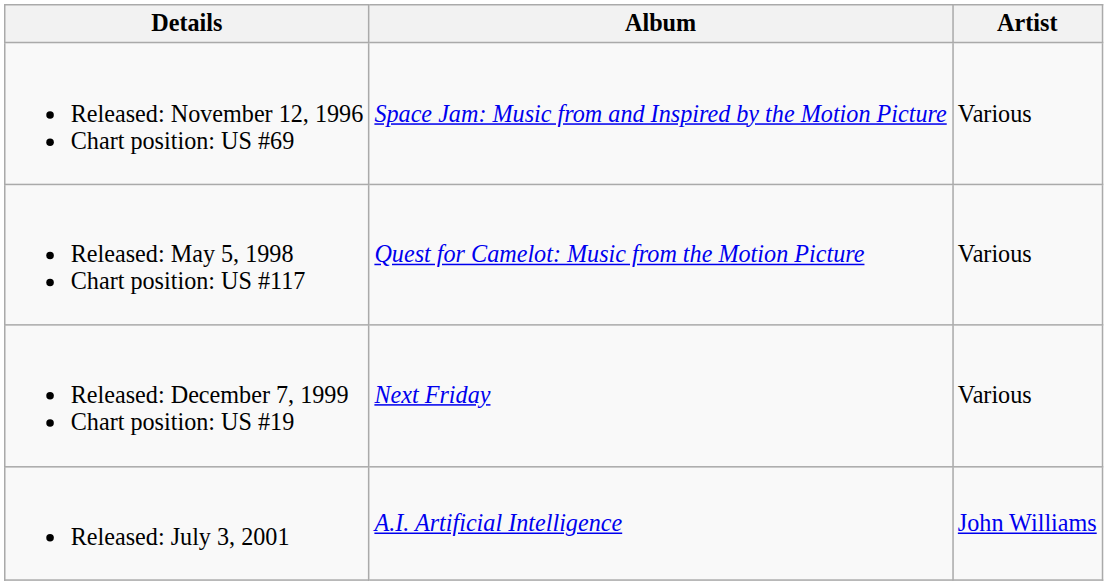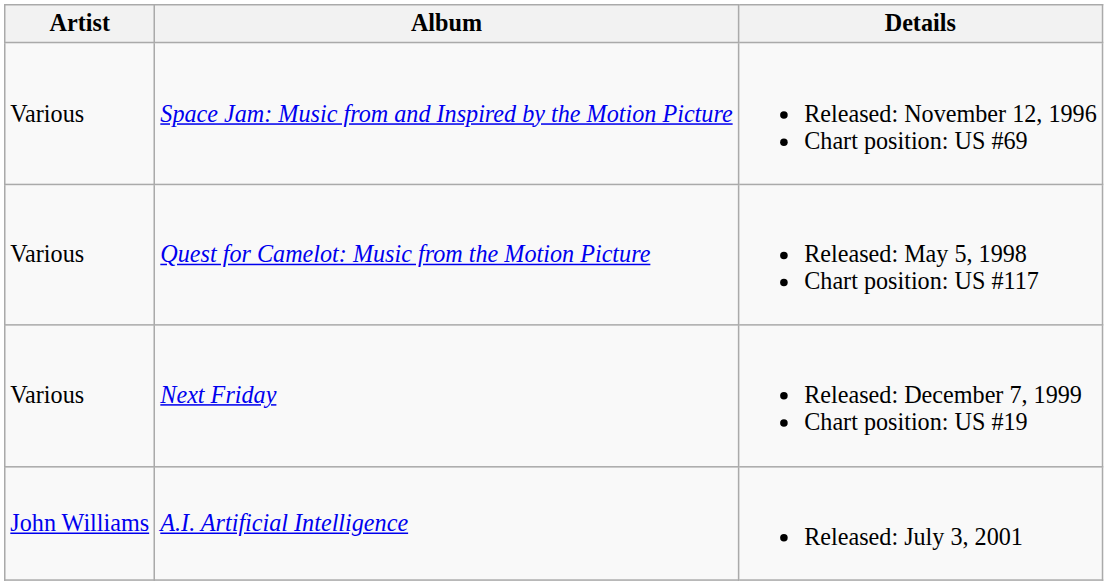 <table class="wikitable sortable">
 <tr>
+<th>Artist</th>
+<th>Album</th>
 <th class="unsortable">Details</th>
-<th>Album</th>
-<th>Artist</th>
 </tr>
 <tr>
+<td>Various</td>
+<td><em><a href='#'>Space Jam: Music from and Inspired by the Motion Picture</a></em></td>
 <td><br><ul><li>Released: November 12, 1996</li><li>Chart position: US #69</li></ul></td>
-<td><em><a href='#'>Space Jam: Music from and Inspired by the Motion Picture</a></em></td>
-<td>Various</td>
 </tr>
 <tr>
+<td>Various</td>
+<td><em><a href='#'>Quest for Camelot: Music from the Motion Picture</a></em></td>
 <td><br><ul><li>Released: May 5, 1998</li><li>Chart position: US #117</li></ul></td>
-<td><em><a href='#'>Quest for Camelot: Music from the Motion Picture</a></em></td>
-<td>Various</td>
 </tr>
 <tr>
+<td>Various</td>
+<td><em><a href='#'>Next Friday</a></em></td>
 <td><br><ul><li>Released: December 7, 1999</li><li>Chart position: US #19</li></ul></td>
-<td><em><a href='#'>Next Friday</a></em></td>
-<td>Various</td>
 </tr>
 <tr>
+<td><a href='#'>John Williams</a></td>
+<td><em><a href='#'>A.I. Artificial Intelligence</a></em></td>
 <td><br><ul><li>Released: July 3, 2001</li></ul></td>
-<td><em><a href='#'>A.I. Artificial Intelligence</a></em></td>
-<td><a href='#'>John Williams</a></td>
 </tr>
 </table>
